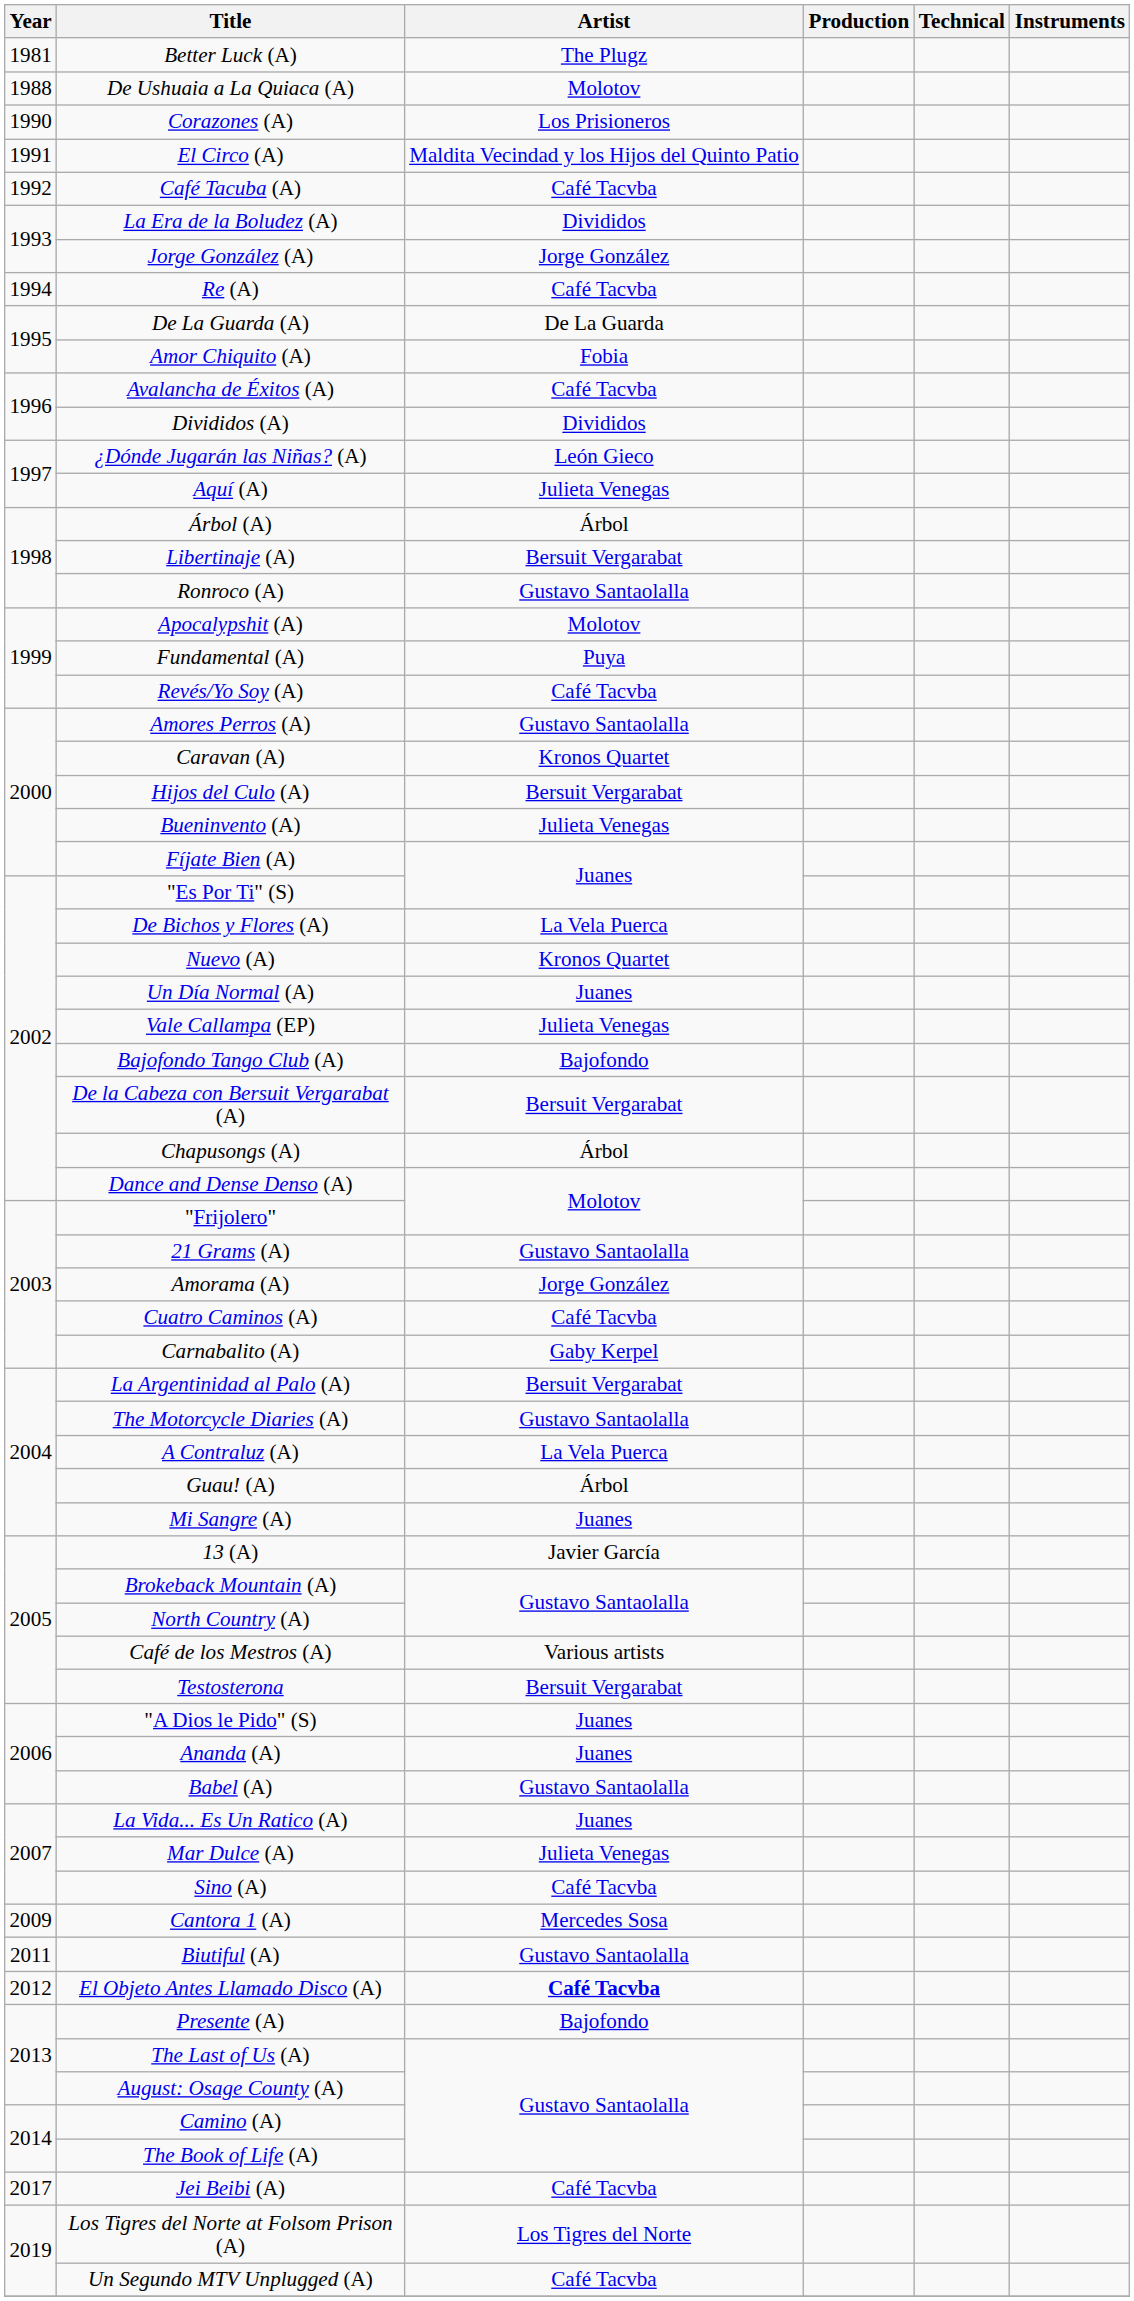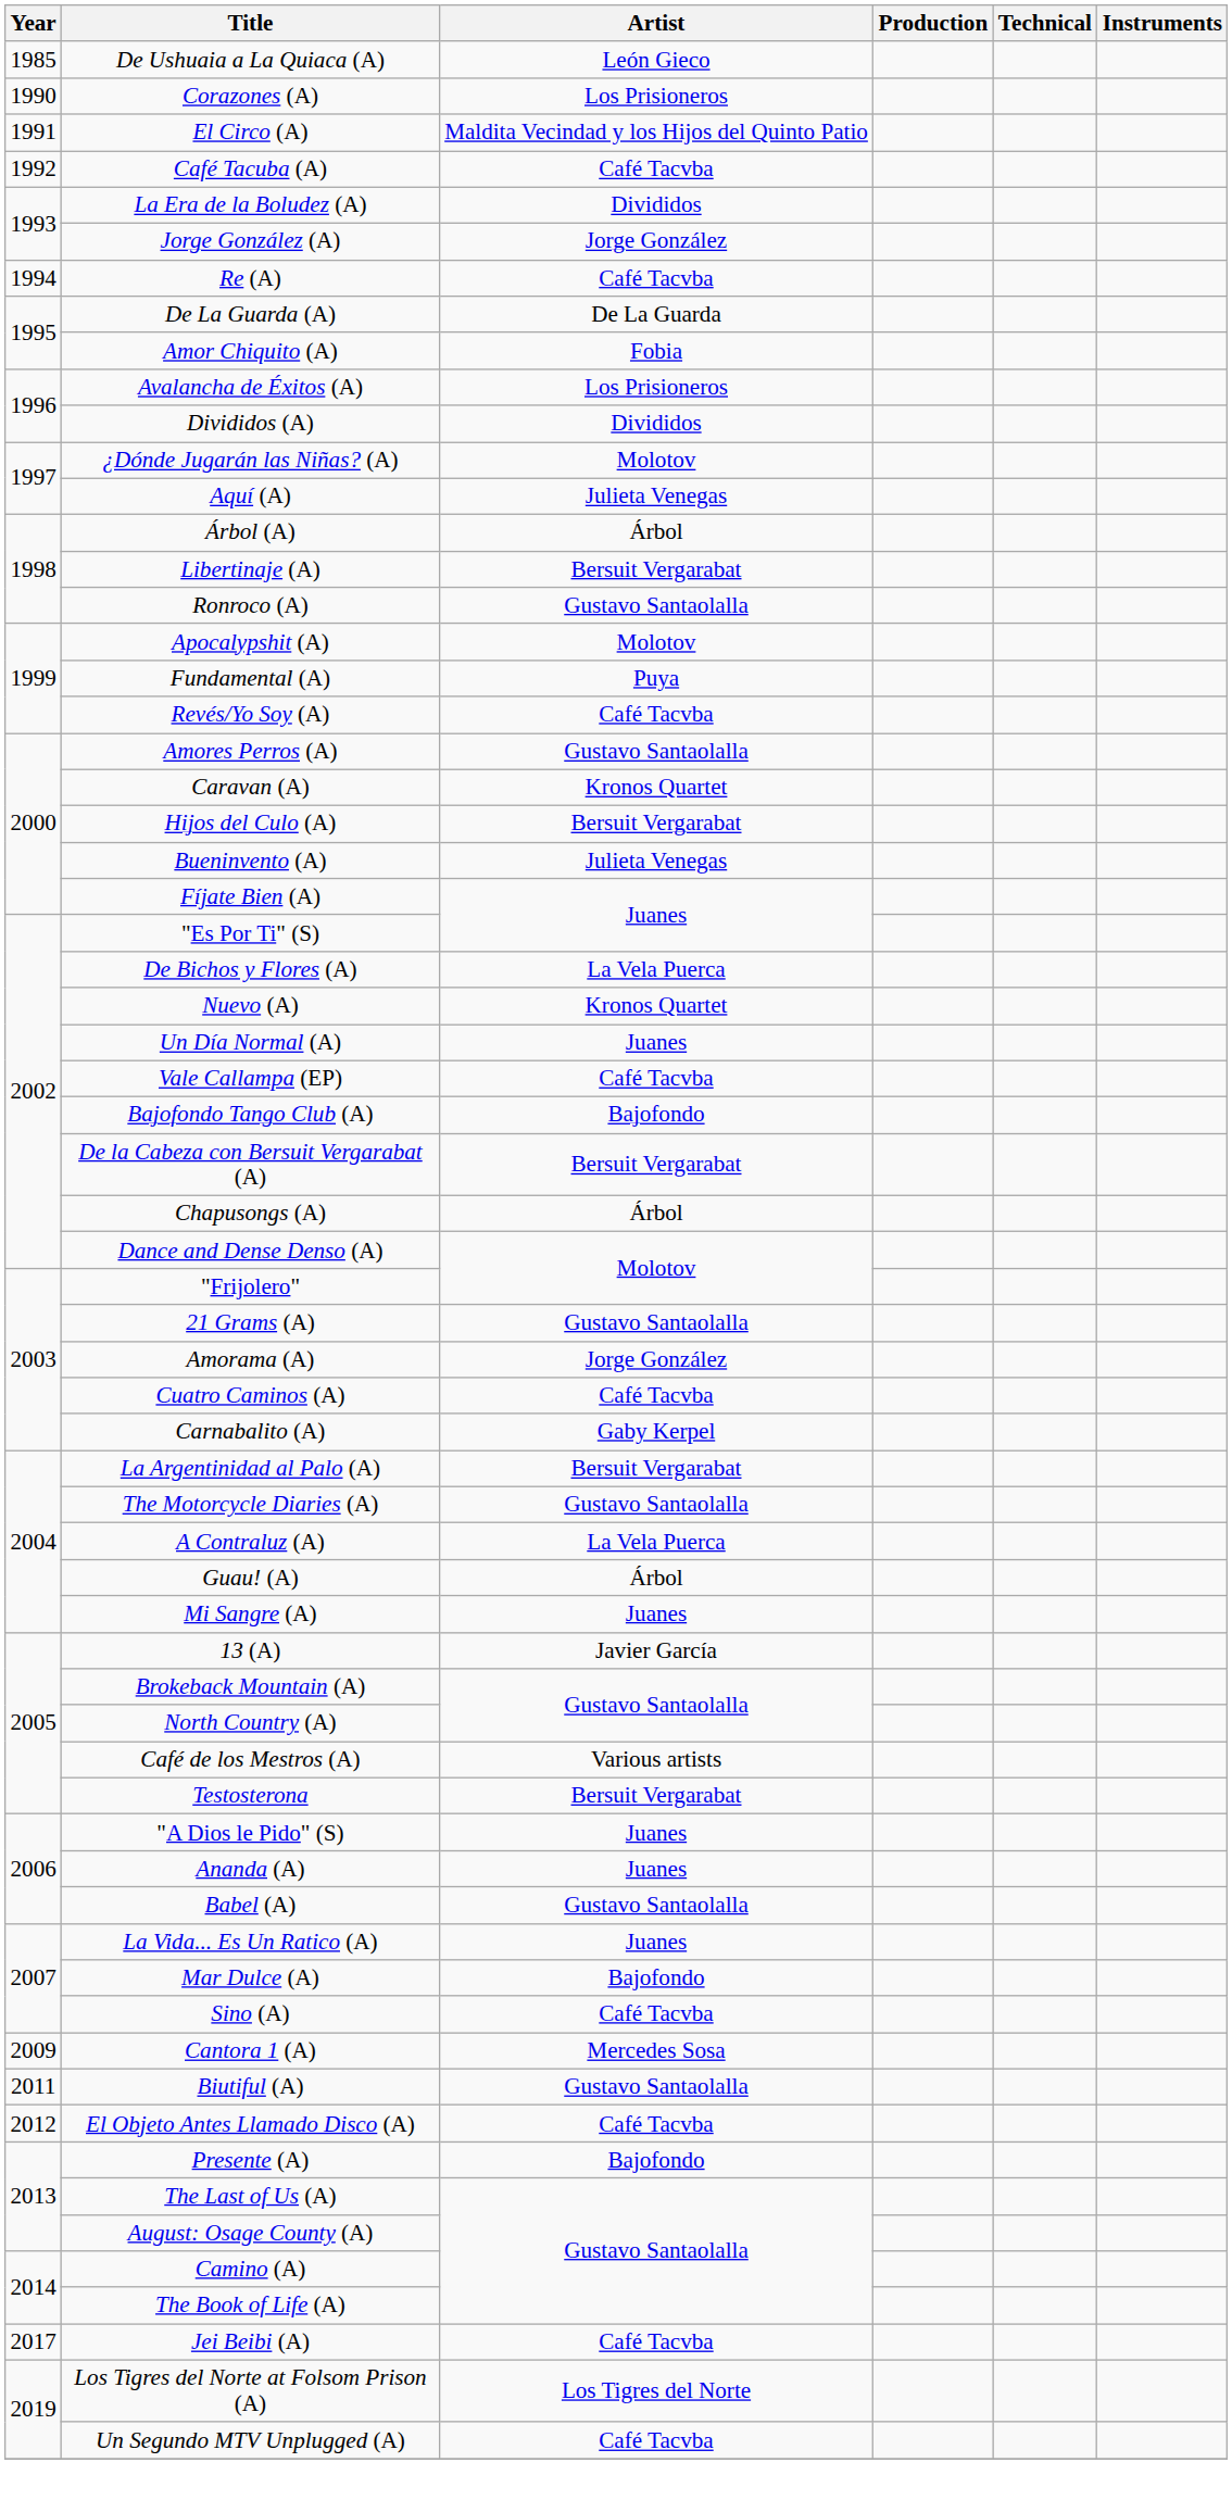 <table style="text-align:center;" class="wikitable plainrowheaders">
 <tr>
 <th scope="col">Year</th>
 <th scope="col" style="width:16em;">Title</th>
 <th scope="col">Artist</th>
 <th scope="col">Production</th>
 <th scope="col">Technical</th>
 <th scope="col">Instruments</th>
 </tr>
 <tr>
-<td>1981</td>
-<td><em>Better Luck</em> (A)</td>
-<td><a href='#'>The Plugz</a></td>
-<td></td>
-<td></td>
-<td></td>
-</tr>
-<tr>
-<td>1988</td>
+<td>1985</td>
 <td><em>De Ushuaia a La Quiaca</em> (A)</td>
-<td><a href='#'>Molotov</a></td>
+<td><a href='#'>León Gieco</a></td>
 <td></td>
 <td></td>
 <td></td>
 </tr>
 <tr>
 <td>1990</td>
 <td><em><a href='#'>Corazones</a></em> (A)</td>
 <td><a href='#'>Los Prisioneros</a></td>
 <td></td>
 <td></td>
 <td></td>
 </tr>
 <tr>
 <td>1991</td>
 <td><em><a href='#'>El Circo</a></em> (A)</td>
 <td><a href='#'>Maldita Vecindad y los Hijos del Quinto Patio</a></td>
 <td></td>
 <td></td>
 <td></td>
 </tr>
 <tr>
 <td>1992</td>
 <td><em><a href='#'>Café Tacuba</a></em> (A)</td>
 <td><a href='#'>Café Tacvba</a></td>
 <td></td>
 <td></td>
 <td></td>
 </tr>
 <tr>
 <td rowspan="2">1993</td>
 <td><em><a href='#'>La Era de la Boludez</a></em> (A)</td>
 <td><a href='#'>Divididos</a></td>
 <td></td>
 <td></td>
 <td></td>
 </tr>
 <tr>
 <td><em><a href='#'>Jorge González</a></em> (A)</td>
 <td><a href='#'>Jorge González</a></td>
 <td></td>
 <td></td>
 <td></td>
 </tr>
 <tr>
 <td>1994</td>
 <td><em><a href='#'>Re</a></em> (A)</td>
 <td><a href='#'>Café Tacvba</a></td>
 <td></td>
 <td></td>
 <td></td>
 </tr>
 <tr>
 <td rowspan="2">1995</td>
 <td><em>De La Guarda</em> (A)</td>
 <td>De La Guarda</td>
 <td></td>
 <td></td>
 </tr>
 <tr>
 <td><em><a href='#'>Amor Chiquito</a></em> (A)</td>
 <td><a href='#'>Fobia</a></td>
 <td></td>
 <td></td>
 <td></td>
 </tr>
 <tr>
 <td rowspan="2">1996</td>
 <td><em><a href='#'>Avalancha de Éxitos</a></em> (A)</td>
-<td><a href='#'>Café Tacvba</a></td>
+<td><a href='#'>Los Prisioneros</a></td>
 <td></td>
 <td></td>
 <td></td>
 </tr>
 <tr>
 <td><em>Divididos</em> (A)</td>
 <td><a href='#'>Divididos</a></td>
 <td></td>
 <td></td>
 <td></td>
 </tr>
 <tr>
 <td rowspan="2">1997</td>
 <td><em><a href='#'>¿Dónde Jugarán las Niñas?</a></em> (A)</td>
-<td><a href='#'>León Gieco</a></td>
+<td><a href='#'>Molotov</a></td>
 <td></td>
 <td></td>
 <td></td>
 </tr>
 <tr>
 <td><em><a href='#'>Aquí</a></em> (A)</td>
 <td><a href='#'>Julieta Venegas</a></td>
 <td></td>
 <td></td>
 <td></td>
 </tr>
 <tr>
 <td rowspan="3">1998</td>
 <td><em>Árbol</em> (A)</td>
 <td>Árbol</td>
 <td></td>
 <td></td>
 <td></td>
 </tr>
 <tr>
 <td><em><a href='#'>Libertinaje</a></em> (A)</td>
 <td><a href='#'>Bersuit Vergarabat</a></td>
 <td></td>
 <td></td>
 <td></td>
 </tr>
 <tr>
 <td><em>Ronroco</em> (A)</td>
 <td><a href='#'>Gustavo Santaolalla</a></td>
 <td></td>
 <td></td>
 <td></td>
 </tr>
 <tr>
 <td rowspan="3">1999</td>
 <td><em><a href='#'>Apocalypshit</a></em> (A)</td>
 <td><a href='#'>Molotov</a></td>
 <td></td>
 <td></td>
 <td></td>
 </tr>
 <tr>
 <td><em>Fundamental</em> (A)</td>
 <td><a href='#'>Puya</a></td>
 <td></td>
 <td></td>
 <td></td>
 </tr>
 <tr>
 <td><em><a href='#'>Revés/Yo Soy</a></em> (A)</td>
 <td><a href='#'>Café Tacvba</a></td>
 <td></td>
 <td></td>
 <td></td>
 </tr>
 <tr>
 <td rowspan="5">2000</td>
 <td><em><a href='#'>Amores Perros</a></em> (A)</td>
 <td><a href='#'>Gustavo Santaolalla</a></td>
 <td></td>
 <td></td>
 <td></td>
 </tr>
 <tr>
 <td><em>Caravan</em> (A)</td>
 <td><a href='#'>Kronos Quartet</a></td>
 <td></td>
 <td></td>
 <td></td>
 </tr>
 <tr>
 <td><em><a href='#'>Hijos del Culo</a></em> (A)</td>
 <td><a href='#'>Bersuit Vergarabat</a></td>
 <td></td>
 <td></td>
 <td></td>
 </tr>
 <tr>
 <td><em><a href='#'>Bueninvento</a></em> (A)</td>
 <td><a href='#'>Julieta Venegas</a></td>
 <td></td>
 <td></td>
 <td></td>
 </tr>
 <tr>
 <td><em><a href='#'>Fíjate Bien</a></em> (A)</td>
 <td rowspan="2"><a href='#'>Juanes</a></td>
 <td></td>
 <td></td>
 <td></td>
 </tr>
 <tr>
 <td rowspan="9">2002</td>
 <td>"<a href='#'>Es Por Ti</a>" (S)</td>
 <td></td>
 <td></td>
 <td></td>
 </tr>
 <tr>
 <td><em><a href='#'>De Bichos y Flores</a></em> (A)</td>
 <td><a href='#'>La Vela Puerca</a></td>
 <td></td>
 <td></td>
 <td></td>
 </tr>
 <tr>
 <td><em><a href='#'>Nuevo</a></em> (A)</td>
 <td><a href='#'>Kronos Quartet</a></td>
 <td></td>
 <td></td>
 <td></td>
 </tr>
 <tr>
 <td><em><a href='#'>Un Día Normal</a></em> (A)</td>
 <td><a href='#'>Juanes</a></td>
 <td></td>
 <td></td>
 <td></td>
 </tr>
 <tr>
 <td><em><a href='#'>Vale Callampa</a></em> (EP)</td>
-<td><a href='#'>Julieta Venegas</a></td>
+<td><a href='#'>Café Tacvba</a></td>
 <td></td>
 <td></td>
 <td></td>
 </tr>
 <tr>
 <td><em><a href='#'>Bajofondo Tango Club</a></em> (A)</td>
 <td><a href='#'>Bajofondo</a></td>
 <td></td>
 <td></td>
 <td></td>
 </tr>
 <tr>
 <td><em><a href='#'>De la Cabeza con Bersuit Vergarabat</a></em> (A)</td>
 <td><a href='#'>Bersuit Vergarabat</a></td>
 <td></td>
 <td></td>
 <td></td>
 </tr>
 <tr>
 <td><em>Chapusongs</em> (A)</td>
 <td>Árbol</td>
 <td></td>
 <td></td>
 <td></td>
 </tr>
 <tr>
 <td><em><a href='#'>Dance and Dense Denso</a></em> (A)</td>
 <td rowspan="2"><a href='#'>Molotov</a></td>
 <td></td>
 <td></td>
 <td></td>
 </tr>
 <tr>
 <td rowspan="5">2003</td>
 <td>"<a href='#'>Frijolero</a>"</td>
 <td></td>
 <td></td>
 <td></td>
 </tr>
 <tr>
 <td><em><a href='#'>21 Grams</a></em> (A)</td>
 <td><a href='#'>Gustavo Santaolalla</a></td>
 <td></td>
 <td></td>
 <td></td>
 </tr>
 <tr>
 <td><em>Amorama</em> (A)</td>
 <td><a href='#'>Jorge González</a></td>
 <td></td>
 <td></td>
 <td></td>
 </tr>
 <tr>
 <td><em><a href='#'>Cuatro Caminos</a></em> (A)</td>
 <td><a href='#'>Café Tacvba</a></td>
 <td></td>
 <td></td>
 <td></td>
 </tr>
 <tr>
 <td><em>Carnabalito</em> (A)</td>
 <td><a href='#'>Gaby Kerpel</a></td>
 <td></td>
 <td></td>
 <td></td>
 </tr>
 <tr>
 <td rowspan="5">2004</td>
 <td><em><a href='#'>La Argentinidad al Palo</a></em> (A)</td>
 <td><a href='#'>Bersuit Vergarabat</a></td>
 <td></td>
 <td></td>
 <td></td>
 </tr>
 <tr>
 <td><em><a href='#'>The Motorcycle Diaries</a></em> (A)</td>
 <td><a href='#'>Gustavo Santaolalla</a></td>
 <td></td>
 <td></td>
 <td></td>
 </tr>
 <tr>
 <td><em><a href='#'>A Contraluz</a></em> (A)</td>
 <td><a href='#'>La Vela Puerca</a></td>
 <td></td>
 <td></td>
 <td></td>
 </tr>
 <tr>
 <td><em>Guau!</em> (A)</td>
 <td>Árbol</td>
 <td></td>
 <td></td>
 <td></td>
 </tr>
 <tr>
 <td><em><a href='#'>Mi Sangre</a></em> (A)</td>
 <td><a href='#'>Juanes</a></td>
 <td></td>
 <td></td>
 <td></td>
 </tr>
 <tr>
 <td rowspan="5">2005</td>
 <td><em>13</em> (A)</td>
 <td>Javier García</td>
 <td></td>
 <td></td>
 <td></td>
 </tr>
 <tr>
 <td><em><a href='#'>Brokeback Mountain</a></em> (A)</td>
 <td rowspan="2"><a href='#'>Gustavo Santaolalla</a></td>
 <td></td>
 <td></td>
 <td></td>
 </tr>
 <tr>
 <td><em><a href='#'>North Country</a></em> (A)</td>
 <td></td>
 <td></td>
 <td></td>
 </tr>
 <tr>
 <td><em>Café de los Mestros</em> (A)</td>
 <td>Various artists</td>
 <td></td>
 <td></td>
 <td></td>
 </tr>
 <tr>
 <td><em><a href='#'>Testosterona</a></em></td>
 <td><a href='#'>Bersuit Vergarabat</a></td>
 <td></td>
 <td></td>
 <td></td>
 </tr>
 <tr>
 <td rowspan="3">2006</td>
 <td>"<a href='#'>A Dios le Pido</a>" (S)</td>
 <td><a href='#'>Juanes</a></td>
 <td></td>
 <td></td>
 <td></td>
 </tr>
 <tr>
 <td><em><a href='#'>Ananda</a></em> (A)</td>
 <td><a href='#'>Juanes</a></td>
 <td></td>
 <td></td>
 <td></td>
 </tr>
 <tr>
 <td><em><a href='#'>Babel</a></em> (A)</td>
 <td><a href='#'>Gustavo Santaolalla</a></td>
 <td></td>
 <td></td>
 <td></td>
 </tr>
 <tr>
 <td rowspan="3">2007</td>
 <td><em><a href='#'>La Vida... Es Un Ratico</a></em> (A)</td>
 <td><a href='#'>Juanes</a></td>
 <td></td>
 <td></td>
 <td></td>
 </tr>
 <tr>
 <td><em><a href='#'>Mar Dulce</a></em> (A)</td>
-<td><a href='#'>Julieta Venegas</a></td>
+<td><a href='#'>Bajofondo</a></td>
 <td></td>
 <td></td>
 <td></td>
 </tr>
 <tr>
 <td><em><a href='#'>Sino</a></em> (A)</td>
 <td><a href='#'>Café Tacvba</a></td>
 <td></td>
 <td></td>
 <td></td>
 </tr>
 <tr>
 <td>2009</td>
 <td><em><a href='#'>Cantora 1</a></em> (A)</td>
 <td><a href='#'>Mercedes Sosa</a></td>
 <td></td>
 <td></td>
 <td></td>
 </tr>
 <tr>
 <td>2011</td>
 <td><em><a href='#'>Biutiful</a></em> (A)</td>
 <td><a href='#'>Gustavo Santaolalla</a></td>
 <td></td>
 <td></td>
 <td></td>
 </tr>
 <tr>
 <td>2012</td>
 <td><em><a href='#'>El Objeto Antes Llamado Disco</a></em> (A)</td>
-<td><strong><a href='#'>Café Tacvba</a></strong></td>
+<td><a href='#'>Café Tacvba</a></td>
 <td></td>
 <td></td>
 <td></td>
 </tr>
 <tr>
 <td rowspan="3">2013</td>
 <td><em><a href='#'>Presente</a></em> (A)</td>
 <td><a href='#'>Bajofondo</a></td>
 <td></td>
 <td></td>
 <td></td>
 </tr>
 <tr>
 <td><em><a href='#'>The Last of Us</a></em> (A)</td>
 <td rowspan="4"><a href='#'>Gustavo Santaolalla</a></td>
 <td></td>
 <td></td>
 <td></td>
 </tr>
 <tr>
 <td><em><a href='#'>August: Osage County</a></em> (A)</td>
 <td></td>
 <td></td>
 <td></td>
 </tr>
 <tr>
 <td rowspan="2">2014</td>
 <td><em><a href='#'>Camino</a></em> (A)</td>
 <td></td>
 <td></td>
 <td></td>
 </tr>
 <tr>
 <td><em><a href='#'>The Book of Life</a></em> (A)</td>
 <td></td>
 <td></td>
 <td></td>
 </tr>
 <tr>
 <td>2017</td>
 <td><em><a href='#'>Jei Beibi</a></em> (A)</td>
 <td><a href='#'>Café Tacvba</a></td>
 <td></td>
 <td></td>
 <td></td>
 </tr>
 <tr>
 <td rowspan="2">2019</td>
 <td><em>Los Tigres del Norte at Folsom Prison</em> (A)</td>
 <td><a href='#'>Los Tigres del Norte</a></td>
 <td></td>
 <td></td>
 <td></td>
 </tr>
 <tr>
 <td><em>Un Segundo MTV Unplugged</em> (A)</td>
 <td><a href='#'>Café Tacvba</a></td>
 <td></td>
 <td></td>
 <td></td>
 </tr>
 <tr>
 </tr>
 </table>
